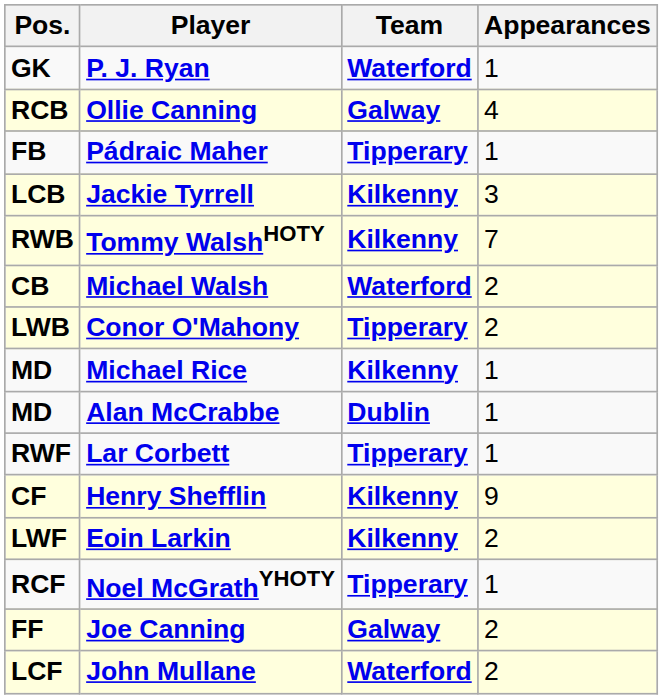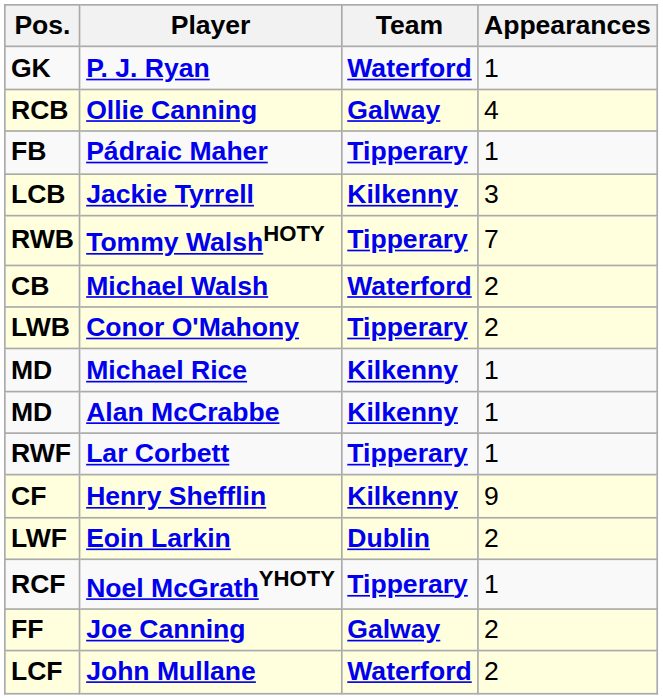 <table class="wikitable">
 <tr>
 <th>Pos.</th>
 <th>Player</th>
 <th>Team</th>
 <th>Appearances</th>
 </tr>
 <tr>
 <td><strong>GK</strong></td>
 <td> <strong><a href='#'>P. J. Ryan</a></strong></td>
 <td><strong><a href='#'>Waterford</a></strong></td>
 <td>1</td>
 </tr>
 <tr bgcolor=#FFFFDD>
 <td><strong>RCB</strong></td>
 <td> <strong><a href='#'>Ollie Canning</a></strong></td>
 <td><strong><a href='#'>Galway</a></strong></td>
 <td>4</td>
 </tr>
 <tr>
 <td><strong>FB</strong></td>
 <td> <strong><a href='#'>Pádraic Maher</a></strong></td>
 <td><strong><a href='#'>Tipperary</a></strong></td>
 <td>1</td>
 </tr>
 <tr bgcolor=#FFFFDD>
 <td><strong>LCB</strong></td>
 <td> <strong><a href='#'>Jackie Tyrrell</a></strong></td>
 <td><strong><a href='#'>Kilkenny</a></strong></td>
 <td>3</td>
 </tr>
 <tr bgcolor=#FFFFDD>
 <td><strong>RWB</strong></td>
 <td> <strong><a href='#'>Tommy Walsh</a><sup>HOTY</sup></strong></td>
-<td><strong><a href='#'>Kilkenny</a></strong></td>
+<td><strong><a href='#'>Tipperary</a></strong></td>
 <td>7</td>
 </tr>
 <tr bgcolor=#FFFFDD>
 <td><strong>CB</strong></td>
 <td> <strong><a href='#'>Michael Walsh</a></strong></td>
 <td><strong><a href='#'>Waterford</a></strong></td>
 <td>2</td>
 </tr>
 <tr bgcolor=#FFFFDD>
 <td><strong>LWB</strong></td>
 <td> <strong><a href='#'>Conor O'Mahony</a></strong></td>
 <td><strong><a href='#'>Tipperary</a></strong></td>
 <td>2</td>
 </tr>
 <tr>
 <td><strong>MD</strong></td>
 <td> <strong><a href='#'>Michael Rice</a></strong></td>
 <td><strong><a href='#'>Kilkenny</a></strong></td>
 <td>1</td>
 </tr>
 <tr>
 <td><strong>MD</strong></td>
 <td> <strong><a href='#'>Alan McCrabbe</a></strong></td>
-<td><strong><a href='#'>Dublin</a></strong></td>
+<td><strong><a href='#'>Kilkenny</a></strong></td>
 <td>1</td>
 </tr>
 <tr>
 <td><strong>RWF</strong></td>
 <td> <strong><a href='#'>Lar Corbett</a></strong></td>
 <td><strong><a href='#'>Tipperary</a></strong></td>
 <td>1</td>
 </tr>
 <tr bgcolor=#FFFFDD>
 <td><strong>CF</strong></td>
 <td> <strong><a href='#'>Henry Shefflin</a></strong></td>
 <td><strong><a href='#'>Kilkenny</a></strong></td>
 <td>9</td>
 </tr>
 <tr bgcolor=#FFFFDD>
 <td><strong>LWF</strong></td>
 <td> <strong><a href='#'>Eoin Larkin</a></strong></td>
-<td><strong><a href='#'>Kilkenny</a></strong></td>
+<td><strong><a href='#'>Dublin</a></strong></td>
 <td>2</td>
 </tr>
 <tr>
 <td><strong>RCF</strong></td>
 <td> <strong><a href='#'>Noel McGrath</a><sup>YHOTY</sup></strong></td>
 <td><strong><a href='#'>Tipperary</a></strong></td>
 <td>1</td>
 </tr>
 <tr bgcolor=#FFFFDD>
 <td><strong>FF</strong></td>
 <td> <strong><a href='#'>Joe Canning</a></strong></td>
 <td><strong><a href='#'>Galway</a></strong></td>
 <td>2</td>
 </tr>
 <tr bgcolor=#FFFFDD>
 <td><strong>LCF</strong></td>
 <td> <strong><a href='#'>John Mullane</a></strong></td>
 <td><strong><a href='#'>Waterford</a></strong></td>
 <td>2</td>
 </tr>
 </table>
